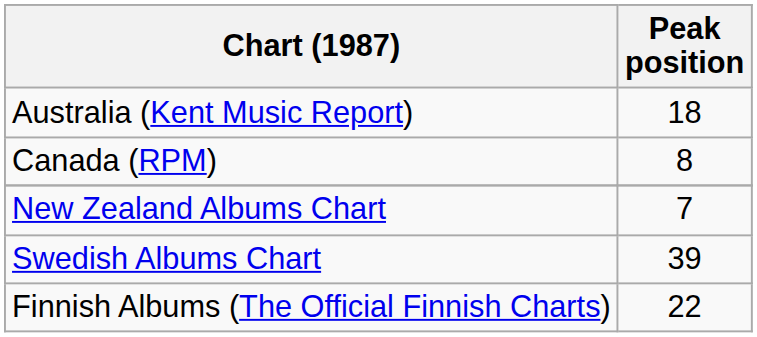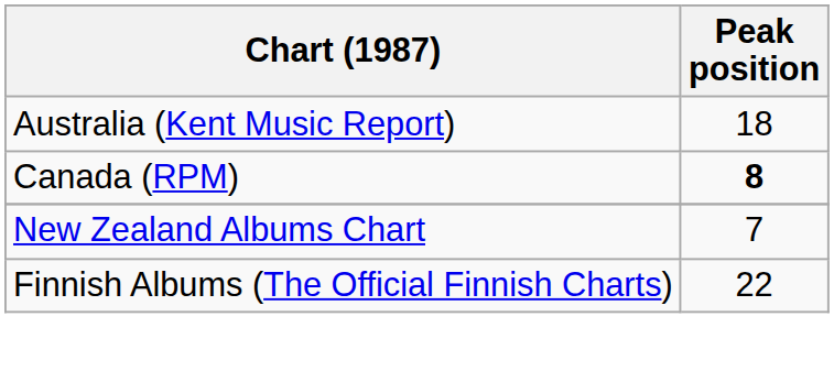 <table class="wikitable sortable plainrowheaders">
 <tr>
 <th>Chart (1987)</th>
 <th>Peak<br>position</th>
 </tr>
 <tr>
 <td>Australia (<a href='#'>Kent Music Report</a>)</td>
 <td style="text-align:center;">18</td>
 </tr>
 <tr>
 <td>Canada (<a href='#'>RPM</a>)</td>
-<td style="text-align:center;">8</td>
+<td style="text-align:center;"><strong>8</strong></td>
 </tr>
 <tr>
 </tr>
 <tr>
 </tr>
 <tr>
 </tr>
 <tr>
 </tr>
 <tr>
 <td align="left"><a href='#'>New Zealand Albums Chart</a></td>
 <td style="text-align:center;">7</td>
 </tr>
 <tr>
-<td align="left"><a href='#'>Swedish Albums Chart</a></td>
-<td style="text-align:center;">39</td>
-</tr>
-<tr>
 <td>Finnish Albums (<a href='#'>The Official Finnish Charts</a>)</td>
 <td style="text-align:center;">22</td>
 </tr>
 </table>
